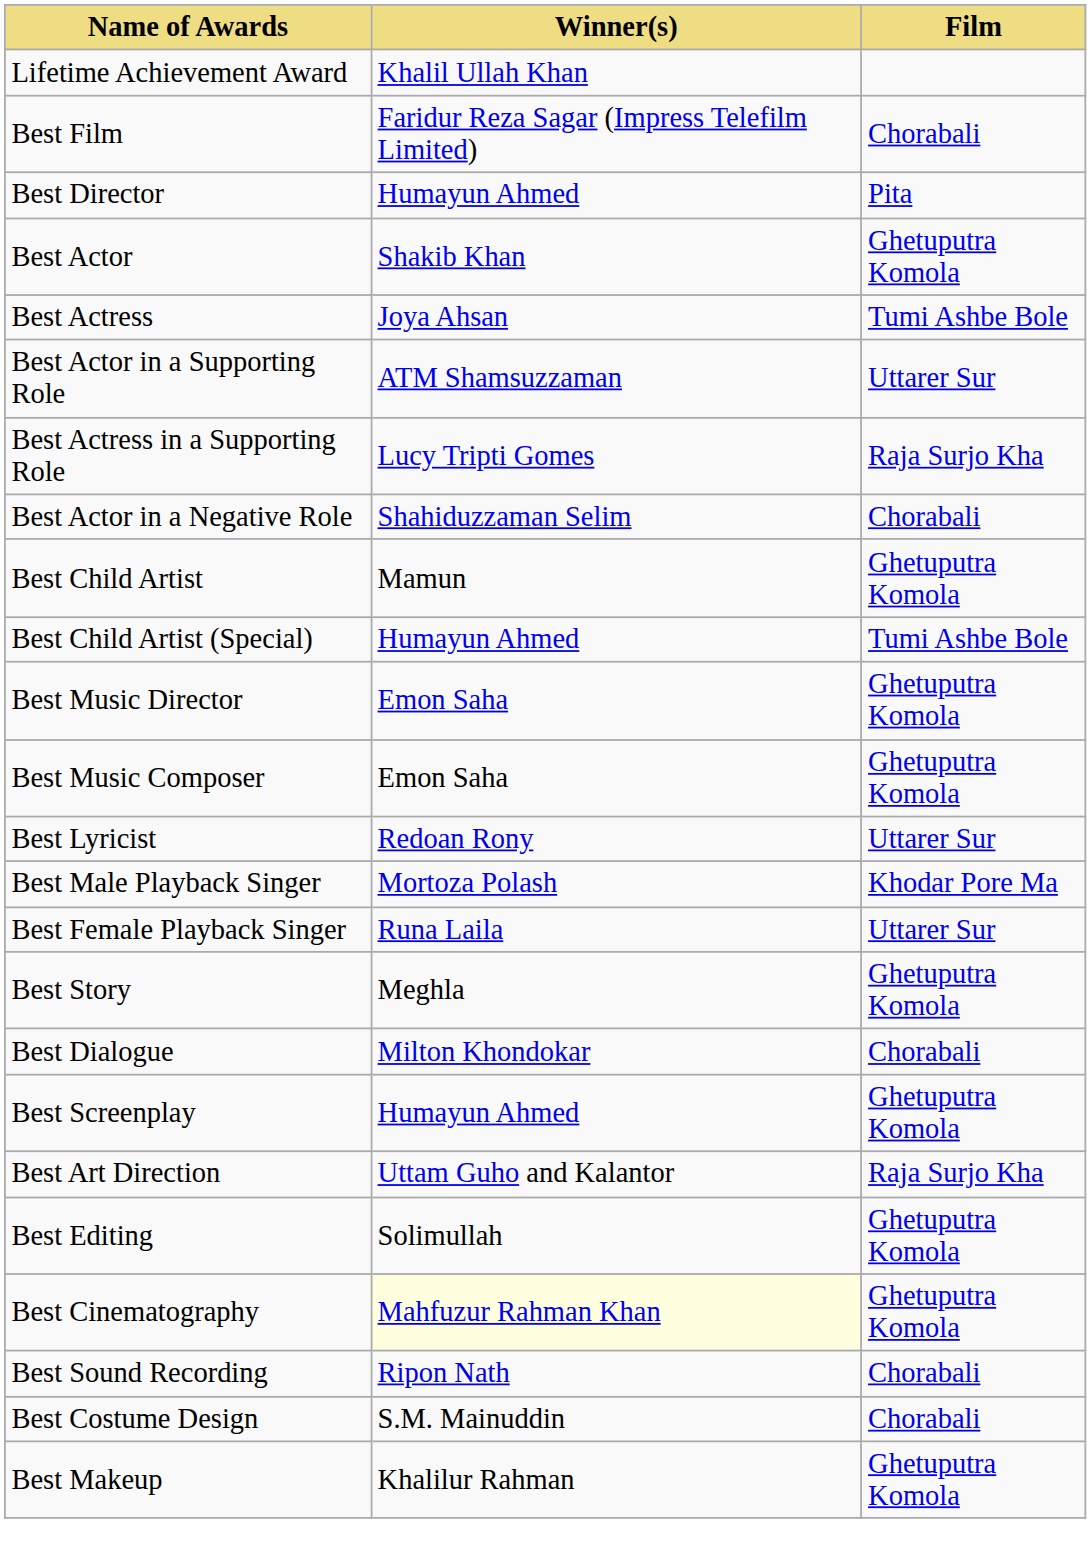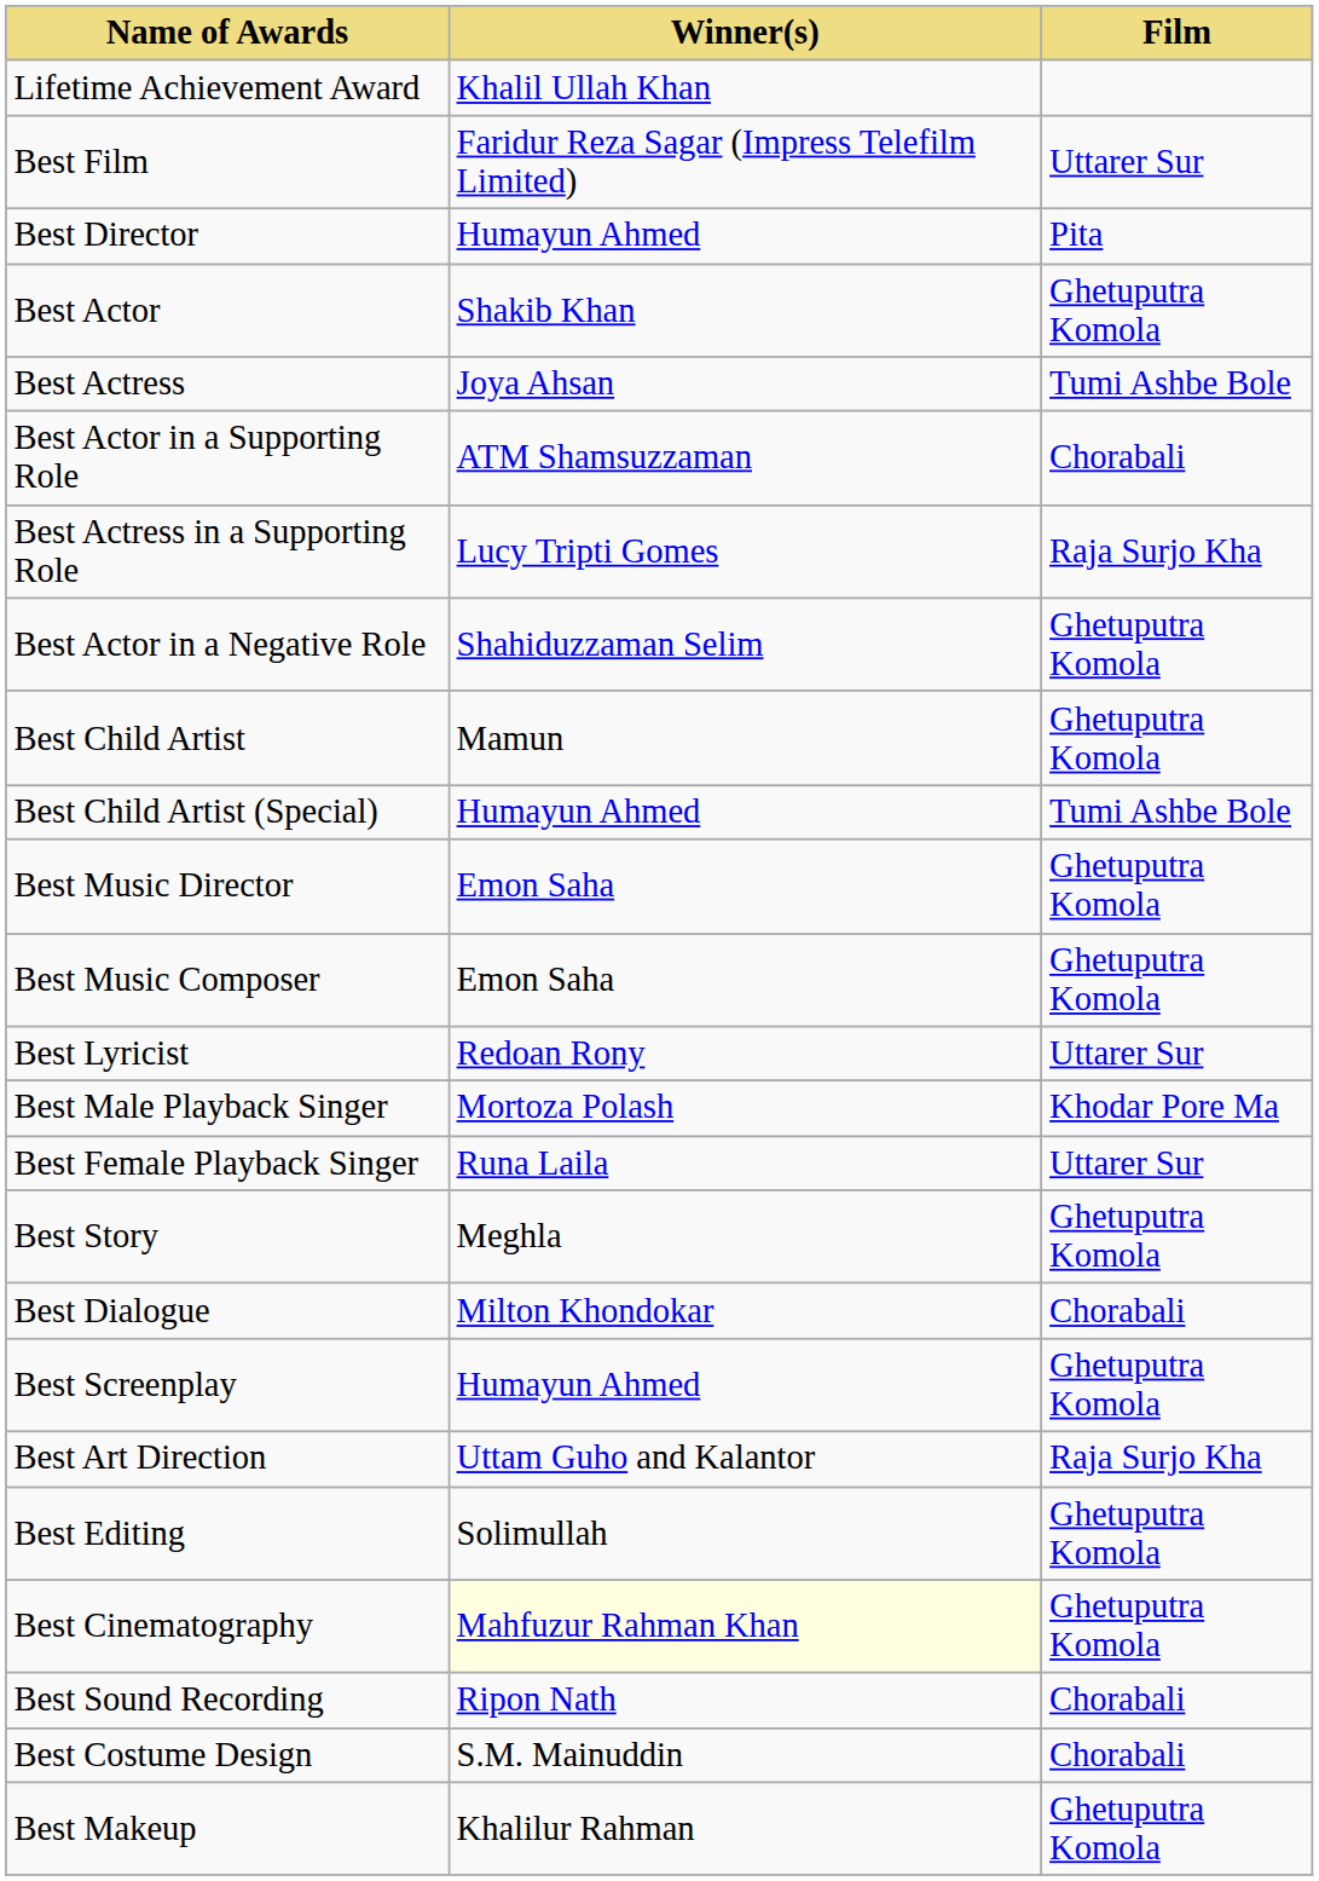 <table class="wikitable sortable collapsible">
 <tr>
 <th style="background:#EEDD82;">Name of Awards</th>
 <th style="background:#EEDD82;">Winner(s)</th>
 <th style="background:#EEDD82;">Film</th>
 </tr>
 <tr>
 <td>Lifetime Achievement Award</td>
 <td><a href='#'>Khalil Ullah Khan</a></td>
 </tr>
 <tr>
 <td>Best Film</td>
 <td><a href='#'>Faridur Reza Sagar</a> (<a href='#'>Impress Telefilm Limited</a>)</td>
-<td><a href='#'>Chorabali</a></td>
+<td><a href='#'>Uttarer Sur</a></td>
 </tr>
 <tr>
 <td>Best Director</td>
 <td><a href='#'>Humayun Ahmed</a></td>
 <td><a href='#'>Pita</a></td>
 </tr>
 <tr>
 <td>Best Actor</td>
 <td><a href='#'>Shakib Khan</a></td>
 <td><a href='#'>Ghetuputra Komola</a></td>
 </tr>
 <tr>
 <td>Best Actress</td>
 <td><a href='#'>Joya Ahsan</a></td>
 <td><a href='#'>Tumi Ashbe Bole</a></td>
 </tr>
 <tr>
 <td>Best Actor in a Supporting Role</td>
 <td><a href='#'>ATM Shamsuzzaman</a></td>
-<td><a href='#'>Uttarer Sur</a></td>
+<td><a href='#'>Chorabali</a></td>
 </tr>
 <tr>
 <td>Best Actress in a Supporting Role</td>
 <td><a href='#'>Lucy Tripti Gomes</a></td>
 <td><a href='#'>Raja Surjo Kha</a></td>
 </tr>
 <tr>
 <td>Best Actor in a Negative Role</td>
 <td><a href='#'>Shahiduzzaman Selim</a></td>
-<td><a href='#'>Chorabali</a></td>
+<td><a href='#'>Ghetuputra Komola</a></td>
 </tr>
 <tr>
 <td>Best Child Artist</td>
 <td>Mamun</td>
 <td><a href='#'>Ghetuputra Komola</a></td>
 </tr>
 <tr>
 <td>Best Child Artist (Special)</td>
 <td><a href='#'>Humayun Ahmed</a></td>
 <td><a href='#'>Tumi Ashbe Bole</a></td>
 </tr>
 <tr>
 <td>Best Music Director</td>
 <td><a href='#'>Emon Saha</a></td>
 <td><a href='#'>Ghetuputra Komola</a></td>
 </tr>
 <tr>
 <td>Best Music Composer</td>
 <td>Emon Saha</td>
 <td><a href='#'>Ghetuputra Komola</a></td>
 </tr>
 <tr>
 <td>Best Lyricist</td>
 <td><a href='#'>Redoan Rony</a></td>
 <td><a href='#'>Uttarer Sur</a></td>
 </tr>
 <tr>
 <td>Best Male Playback Singer</td>
 <td><a href='#'>Mortoza Polash</a></td>
 <td><a href='#'>Khodar Pore Ma</a></td>
 </tr>
 <tr>
 <td>Best Female Playback Singer</td>
 <td><a href='#'>Runa Laila</a></td>
 <td><a href='#'>Uttarer Sur</a></td>
 </tr>
 <tr>
 <td>Best Story</td>
 <td>Meghla</td>
 <td><a href='#'>Ghetuputra Komola</a></td>
 </tr>
 <tr>
 <td>Best Dialogue</td>
 <td><a href='#'>Milton Khondokar</a></td>
 <td><a href='#'>Chorabali</a></td>
 </tr>
 <tr>
 <td>Best Screenplay</td>
 <td><a href='#'>Humayun Ahmed</a></td>
 <td><a href='#'>Ghetuputra Komola</a></td>
 </tr>
 <tr>
 <td>Best Art Direction</td>
 <td><a href='#'>Uttam Guho</a> and Kalantor</td>
 <td><a href='#'>Raja Surjo Kha</a></td>
 </tr>
 <tr>
 <td>Best Editing</td>
 <td>Solimullah</td>
 <td><a href='#'>Ghetuputra Komola</a></td>
 </tr>
 <tr>
 <td>Best Cinematography</td>
 <td style="background: lightyellow;"><a href='#'>Mahfuzur Rahman Khan</a></td>
 <td><a href='#'>Ghetuputra Komola</a></td>
 </tr>
 <tr>
 <td>Best Sound Recording</td>
 <td><a href='#'>Ripon Nath</a></td>
 <td><a href='#'>Chorabali</a></td>
 </tr>
 <tr>
 <td>Best Costume Design</td>
 <td>S.M. Mainuddin</td>
 <td><a href='#'>Chorabali</a></td>
 </tr>
 <tr>
 <td>Best Makeup</td>
 <td>Khalilur Rahman</td>
 <td><a href='#'>Ghetuputra Komola</a></td>
 </tr>
 </table>
